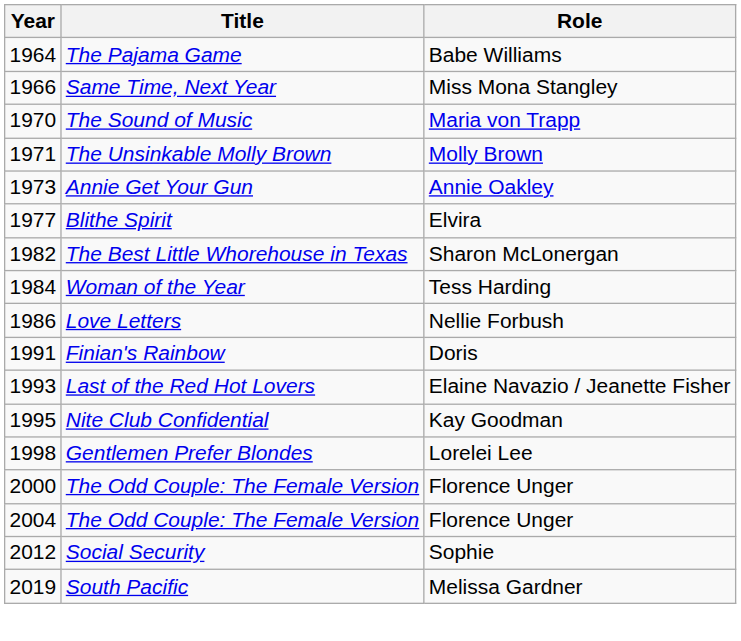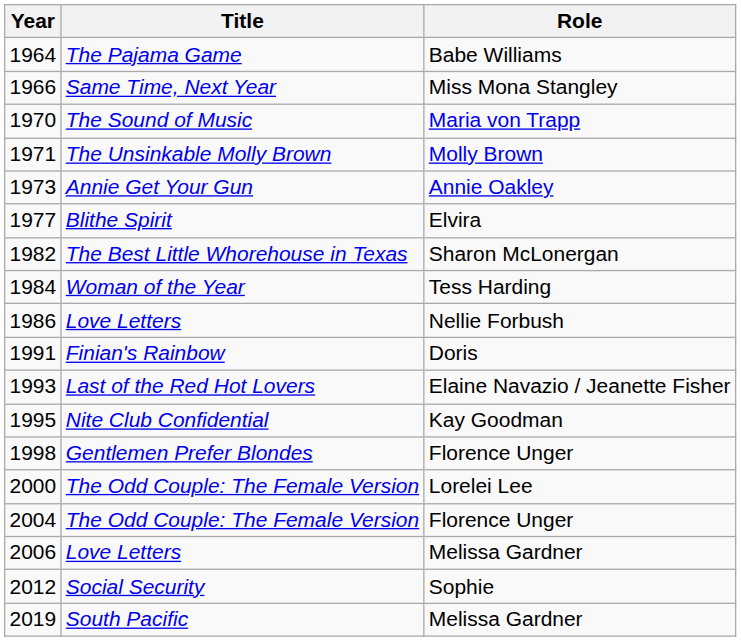 <table class="wikitable sortable">
 <tr>
 <th>Year</th>
 <th>Title</th>
 <th>Role</th>
 </tr>
 <tr>
 <td>1964</td>
 <td><em><a href='#'>The Pajama Game</a></em></td>
 <td>Babe Williams</td>
 </tr>
 <tr>
 <td>1966</td>
 <td><em><a href='#'>Same Time, Next Year</a></em></td>
 <td>Miss Mona Stangley</td>
 </tr>
 <tr>
 <td>1970</td>
 <td><em><a href='#'>The Sound of Music</a></em></td>
 <td><a href='#'>Maria von Trapp</a></td>
 </tr>
 <tr>
 <td>1971</td>
 <td><em><a href='#'>The Unsinkable Molly Brown</a></em></td>
 <td><a href='#'>Molly Brown</a></td>
 </tr>
 <tr>
 <td>1973</td>
 <td><em><a href='#'>Annie Get Your Gun</a></em></td>
 <td><a href='#'>Annie Oakley</a></td>
 </tr>
 <tr>
 <td>1977</td>
 <td><em><a href='#'>Blithe Spirit</a></em></td>
 <td>Elvira</td>
 </tr>
 <tr>
 <td>1982</td>
 <td><em><a href='#'>The Best Little Whorehouse in Texas</a></em></td>
 <td>Sharon McLonergan</td>
 </tr>
 <tr>
 <td>1984</td>
 <td><em><a href='#'>Woman of the Year</a></em></td>
 <td>Tess Harding</td>
 </tr>
 <tr>
 <td>1986</td>
 <td><em><a href='#'>Love Letters</a></em></td>
 <td>Nellie Forbush</td>
 </tr>
 <tr>
 <td>1991</td>
 <td><em><a href='#'>Finian's Rainbow</a></em></td>
 <td>Doris</td>
 </tr>
 <tr>
 <td>1993</td>
 <td><em><a href='#'>Last of the Red Hot Lovers</a></em></td>
 <td>Elaine Navazio / Jeanette Fisher</td>
 </tr>
 <tr>
 <td>1995</td>
 <td><em><a href='#'>Nite Club Confidential</a></em></td>
 <td>Kay Goodman</td>
 </tr>
 <tr>
 <td>1998</td>
 <td><em><a href='#'>Gentlemen Prefer Blondes</a></em></td>
-<td>Lorelei Lee</td>
+<td>Florence Unger</td>
 </tr>
 <tr>
 <td>2000</td>
 <td><em><a href='#'>The Odd Couple: The Female Version</a></em></td>
-<td>Florence Unger</td>
+<td>Lorelei Lee</td>
 </tr>
 <tr>
 <td>2004</td>
 <td><em><a href='#'>The Odd Couple: The Female Version</a></em></td>
 <td>Florence Unger</td>
+</tr>
+<tr>
+<td>2006</td>
+<td><em><a href='#'>Love Letters</a></em></td>
+<td>Melissa Gardner</td>
 </tr>
 <tr>
 <td>2012</td>
 <td><em><a href='#'>Social Security</a></em></td>
 <td>Sophie</td>
 </tr>
 <tr>
 <td>2019</td>
 <td><em><a href='#'>South Pacific</a></em></td>
 <td>Melissa Gardner</td>
 </tr>
 </table>
